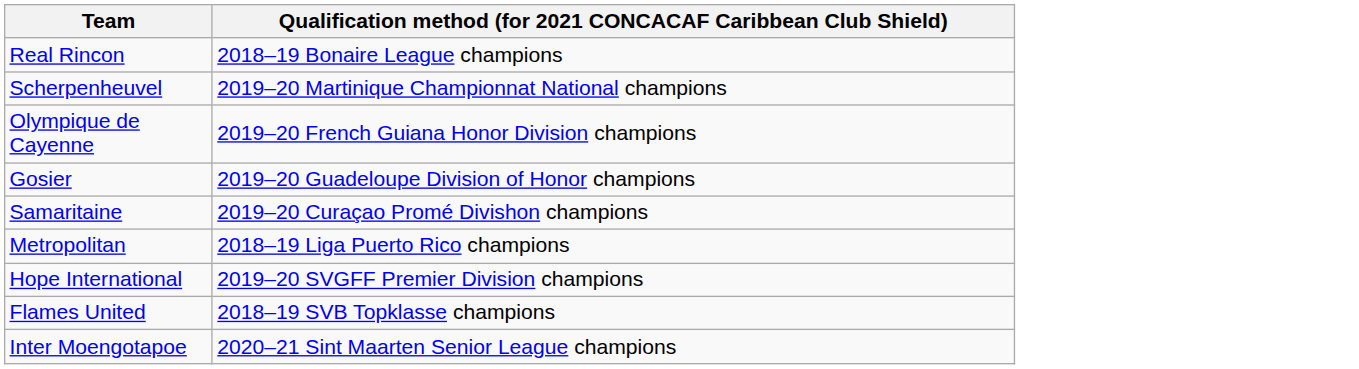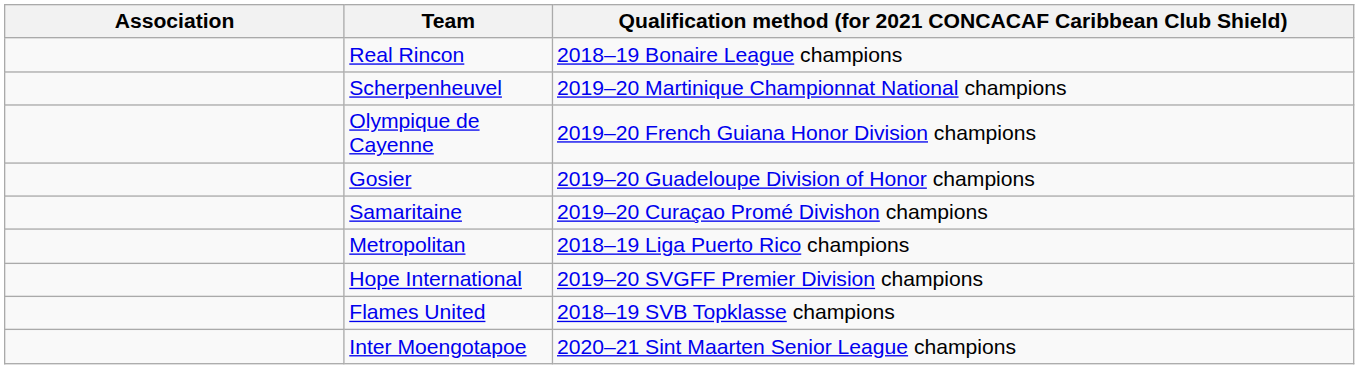 <table class="wikitable">
 <tr>
+<th width=250>Association</th>
 <th width=150>Team</th>
 <th width=600>Qualification method (for 2021 CONCACAF Caribbean Club Shield)</th>
 </tr>
 <tr>
+<td></td>
 <td><a href='#'>Real Rincon</a></td>
 <td><a href='#'>2018–19 Bonaire League</a> champions</td>
 </tr>
 <tr>
+<td></td>
 <td><a href='#'>Scherpenheuvel</a></td>
 <td><a href='#'>2019–20 Martinique Championnat National</a> champions</td>
 </tr>
 <tr>
+<td></td>
 <td><a href='#'>Olympique de Cayenne</a></td>
 <td><a href='#'>2019–20 French Guiana Honor Division</a> champions</td>
 </tr>
 <tr>
+<td></td>
 <td><a href='#'>Gosier</a></td>
 <td><a href='#'>2019–20 Guadeloupe Division of Honor</a> champions</td>
 </tr>
 <tr>
+<td></td>
 <td><a href='#'>Samaritaine</a></td>
 <td><a href='#'>2019–20 Curaçao Promé Divishon</a> champions</td>
 </tr>
 <tr>
+<td></td>
 <td><a href='#'>Metropolitan</a></td>
 <td><a href='#'>2018–19 Liga Puerto Rico</a> champions</td>
 </tr>
 <tr>
+<td></td>
 <td><a href='#'>Hope International</a></td>
 <td><a href='#'>2019–20 SVGFF Premier Division</a> champions</td>
 </tr>
 <tr>
+<td></td>
 <td><a href='#'>Flames United</a></td>
 <td><a href='#'>2018–19 SVB Topklasse</a> champions</td>
 </tr>
 <tr>
+<td></td>
 <td><a href='#'>Inter Moengotapoe</a></td>
 <td><a href='#'>2020–21 Sint Maarten Senior League</a> champions</td>
 </tr>
 </table>
